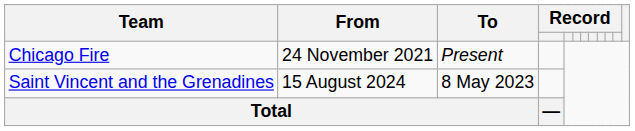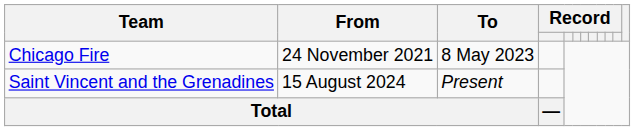 <table class="wikitable" style="text-align: center">
 <tr>
 <th rowspan="2">Team</th>
 <th rowspan="2">From</th>
 <th rowspan="2">To</th>
 <th colspan="8">Record</th>
 <th rowspan=2></th>
 </tr>
 <tr>
 <th></th>
 <th></th>
 <th></th>
 <th></th>
 <th></th>
 <th></th>
 <th></th>
 <th></th>
 </tr>
 <tr>
 <td align=left><a href='#'>Chicago Fire</a></td>
 <td align=left>24 November 2021</td>
-<td align=left><em>Present</em><br></td>
+<td align=left>8 May 2023<br></td>
 <td></td>
 </tr>
 <tr>
 <td align=left><a href='#'>Saint Vincent and the Grenadines</a></td>
 <td align=left>15 August 2024</td>
-<td align=left>8 May 2023<br></td>
+<td align=left><em>Present</em><br></td>
 <td></td>
 </tr>
 <tr>
 <th colspan="3">Total<br></th>
 <th>—</th>
 </tr>
 </table>
